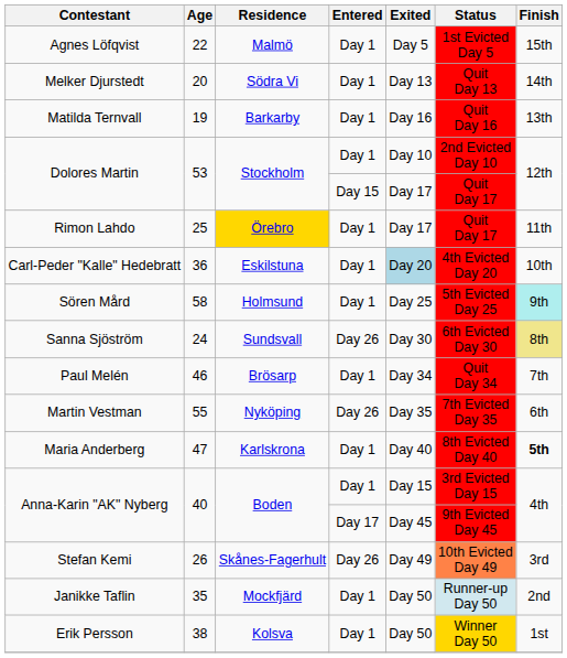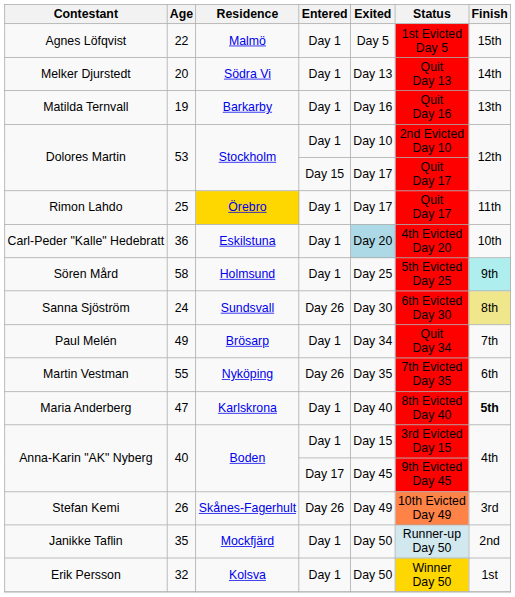 <table class="wikitable sortable" style="margin:auto; text-align:center">
 <tr>
 <th>Contestant</th>
 <th>Age</th>
 <th>Residence</th>
 <th>Entered</th>
 <th>Exited</th>
 <th>Status</th>
 <th>Finish</th>
 </tr>
 <tr>
 <td>Agnes Löfqvist</td>
 <td>22</td>
 <td><a href='#'>Malmö</a></td>
 <td>Day 1</td>
 <td>Day 5</td>
 <td style="background:#ff0000;">1st Evicted<br>Day 5</td>
 <td>15th</td>
 </tr>
 <tr>
 <td>Melker Djurstedt</td>
 <td>20</td>
 <td><a href='#'>Södra Vi</a></td>
 <td>Day 1</td>
 <td>Day 13</td>
 <td style="background:#ff0000;">Quit<br>Day 13</td>
 <td>14th</td>
 </tr>
 <tr>
 <td>Matilda Ternvall</td>
 <td>19</td>
 <td><a href='#'>Barkarby</a></td>
 <td>Day 1</td>
 <td>Day 16</td>
 <td style="background:#ff0000;">Quit<br>Day 16</td>
 <td>13th</td>
 </tr>
 <tr>
 <td rowspan="2">Dolores Martin</td>
 <td rowspan="2">53</td>
 <td rowspan="2"><a href='#'>Stockholm</a></td>
 <td rowspan="1">Day 1</td>
 <td rowspan="1">Day 10</td>
 <td rowspan="1" style="background:#ff0000;">2nd Evicted<br>Day 10</td>
 <td rowspan="2">12th</td>
 </tr>
 <tr>
 <td rowspan="1">Day 15</td>
 <td rowspan="1">Day 17</td>
 <td rowspan="1" style="background:#ff0000;">Quit<br>Day 17</td>
 </tr>
 <tr>
 <td>Rimon Lahdo</td>
 <td>25</td>
 <td style="background: gold;"><a href='#'>Örebro</a></td>
 <td>Day 1</td>
 <td>Day 17</td>
 <td style="background:#ff0000;">Quit<br>Day 17</td>
 <td>11th</td>
 </tr>
 <tr>
 <td>Carl-Peder "Kalle" Hedebratt</td>
 <td>36</td>
 <td><a href='#'>Eskilstuna</a></td>
 <td>Day 1</td>
 <td style="background: lightblue;">Day 20</td>
 <td style="background:#ff0000;">4th Evicted<br>Day 20</td>
 <td>10th</td>
 </tr>
 <tr>
 <td>Sören Mård</td>
 <td>58</td>
 <td><a href='#'>Holmsund</a></td>
 <td>Day 1</td>
 <td>Day 25</td>
 <td style="background:#ff0000;">5th Evicted<br>Day 25</td>
 <td style="background: paleturquoise;">9th</td>
 </tr>
 <tr>
 <td>Sanna Sjöström</td>
 <td>24</td>
 <td><a href='#'>Sundsvall</a></td>
 <td>Day 26</td>
 <td>Day 30</td>
 <td style="background:#ff0000;">6th Evicted<br>Day 30</td>
 <td style="background: khaki;">8th</td>
 </tr>
 <tr>
 <td>Paul Melén</td>
-<td>46</td>
+<td>49</td>
 <td><a href='#'>Brösarp</a></td>
 <td>Day 1</td>
 <td>Day 34</td>
 <td style="background:#ff0000;">Quit<br>Day 34</td>
 <td>7th</td>
 </tr>
 <tr>
 <td>Martin Vestman</td>
 <td>55</td>
 <td><a href='#'>Nyköping</a></td>
 <td>Day 26</td>
 <td>Day 35</td>
 <td style="background:#ff0000;">7th Evicted<br>Day 35</td>
 <td>6th</td>
 </tr>
 <tr>
 <td>Maria Anderberg</td>
 <td>47</td>
 <td><a href='#'>Karlskrona</a></td>
 <td>Day 1</td>
 <td>Day 40</td>
 <td style="background:#ff0000;">8th Evicted<br>Day 40</td>
 <td><strong>5th</strong></td>
 </tr>
 <tr>
 <td rowspan="2">Anna-Karin "AK" Nyberg</td>
 <td rowspan="2">40</td>
 <td rowspan="2"><a href='#'>Boden</a></td>
 <td rowspan="1">Day 1</td>
 <td rowspan="1">Day 15</td>
 <td rowspan="1" style="background:#ff0000;">3rd Evicted<br>Day 15</td>
 <td rowspan="2">4th</td>
 </tr>
 <tr>
 <td rowspan="1">Day 17</td>
 <td rowspan="1">Day 45</td>
 <td rowspan="1" style="background:#ff0000;">9th Evicted<br>Day 45</td>
 </tr>
 <tr>
 <td>Stefan Kemi</td>
 <td>26</td>
 <td><a href='#'>Skånes-Fagerhult</a></td>
 <td>Day 26</td>
 <td>Day 49</td>
 <td style="background:#FF8247;">10th Evicted<br>Day 49</td>
 <td>3rd</td>
 </tr>
 <tr>
 <td>Janikke Taflin</td>
 <td>35</td>
 <td><a href='#'>Mockfjärd</a></td>
 <td>Day 1</td>
 <td>Day 50</td>
 <td style="background:#D1E8EF;">Runner-up<br>Day 50</td>
 <td>2nd</td>
 </tr>
 <tr>
 <td>Erik Persson</td>
-<td>38</td>
+<td>32</td>
 <td><a href='#'>Kolsva</a></td>
 <td>Day 1</td>
 <td>Day 50</td>
 <td style="background:gold;">Winner<br>Day 50</td>
 <td>1st</td>
 </tr>
 <tr>
 </tr>
 </table>
